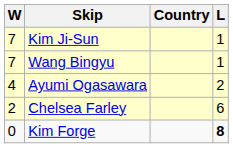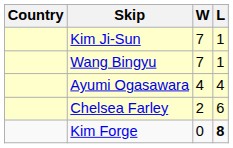 <table class=wikitable>
 <tr>
+<th>Country</th>
+<th>Skip</th>
 <th>W</th>
-<th>Skip</th>
-<th>Country</th>
 <th>L</th>
 </tr>
 <tr bgcolor=#ffffcc>
+<td></td>
+<td><a href='#'>Kim Ji-Sun</a></td>
 <td>7</td>
-<td><a href='#'>Kim Ji-Sun</a></td>
-<td></td>
 <td>1</td>
 </tr>
 <tr bgcolor=#ffffcc>
+<td></td>
+<td><a href='#'>Wang Bingyu</a></td>
 <td>7</td>
-<td><a href='#'>Wang Bingyu</a></td>
-<td></td>
 <td>1</td>
 </tr>
 <tr bgcolor=#ffffcc>
+<td></td>
+<td><a href='#'>Ayumi Ogasawara</a></td>
 <td>4</td>
-<td><a href='#'>Ayumi Ogasawara</a></td>
-<td></td>
-<td>2</td>
+<td>4</td>
 </tr>
 <tr bgcolor=#ffffcc>
+<td></td>
+<td><a href='#'>Chelsea Farley</a></td>
 <td>2</td>
-<td><a href='#'>Chelsea Farley</a></td>
-<td></td>
 <td>6</td>
 </tr>
 <tr>
+<td></td>
+<td><a href='#'>Kim Forge</a></td>
 <td>0</td>
-<td><a href='#'>Kim Forge</a></td>
-<td></td>
 <td><strong>8</strong></td>
 </tr>
 </table>
